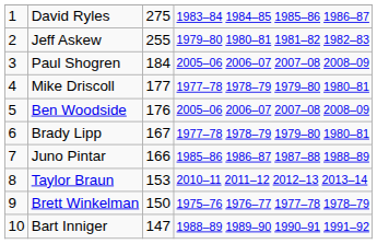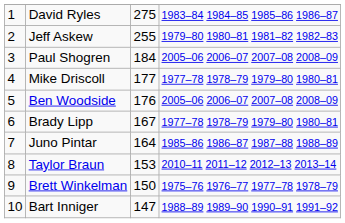 <table class="wikitable">
 <tr>
 </tr>
 <tr>
 <td>1</td>
 <td>David Ryles</td>
 <td>275</td>
 <td style="font-size:80%;"><a href='#'>1983–84</a> <a href='#'>1984–85</a> <a href='#'>1985–86</a> <a href='#'>1986–87</a></td>
 </tr>
 <tr>
 <td>2</td>
 <td>Jeff Askew</td>
 <td>255</td>
 <td style="font-size:80%;"><a href='#'>1979–80</a> <a href='#'>1980–81</a> <a href='#'>1981–82</a> <a href='#'>1982–83</a></td>
 </tr>
 <tr>
 <td>3</td>
 <td>Paul Shogren</td>
 <td>184</td>
 <td style="font-size:80%;"><a href='#'>2005–06</a> <a href='#'>2006–07</a> <a href='#'>2007–08</a> <a href='#'>2008–09</a></td>
 </tr>
 <tr>
 <td>4</td>
 <td>Mike Driscoll</td>
 <td>177</td>
 <td style="font-size:80%;"><a href='#'>1977–78</a> <a href='#'>1978–79</a> <a href='#'>1979–80</a> <a href='#'>1980–81</a></td>
 </tr>
 <tr>
 <td>5</td>
 <td><a href='#'>Ben Woodside</a></td>
 <td>176</td>
 <td style="font-size:80%;"><a href='#'>2005–06</a> <a href='#'>2006–07</a> <a href='#'>2007–08</a> <a href='#'>2008–09</a></td>
 </tr>
 <tr>
 <td>6</td>
 <td>Brady Lipp</td>
 <td>167</td>
 <td style="font-size:80%;"><a href='#'>1977–78</a> <a href='#'>1978–79</a> <a href='#'>1979–80</a> <a href='#'>1980–81</a></td>
 </tr>
 <tr>
 <td>7</td>
 <td>Juno Pintar</td>
-<td>166</td>
+<td>164</td>
 <td style="font-size:80%;"><a href='#'>1985–86</a> <a href='#'>1986–87</a> <a href='#'>1987–88</a> <a href='#'>1988–89</a></td>
 </tr>
 <tr>
 <td>8</td>
 <td><a href='#'>Taylor Braun</a></td>
 <td>153</td>
 <td style="font-size:80%;"><a href='#'>2010–11</a> <a href='#'>2011–12</a> <a href='#'>2012–13</a> <a href='#'>2013–14</a></td>
 </tr>
 <tr>
 <td>9</td>
 <td><a href='#'>Brett Winkelman</a></td>
 <td>150</td>
 <td style="font-size:80%;"><a href='#'>1975–76</a> <a href='#'>1976–77</a> <a href='#'>1977–78</a> <a href='#'>1978–79</a></td>
 </tr>
 <tr>
 <td>10</td>
 <td>Bart Inniger</td>
 <td>147</td>
 <td style="font-size:80%;"><a href='#'>1988–89</a> <a href='#'>1989–90</a> <a href='#'>1990–91</a> <a href='#'>1991–92</a></td>
 </tr>
 </table>
